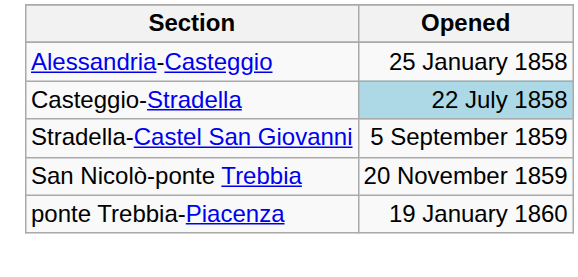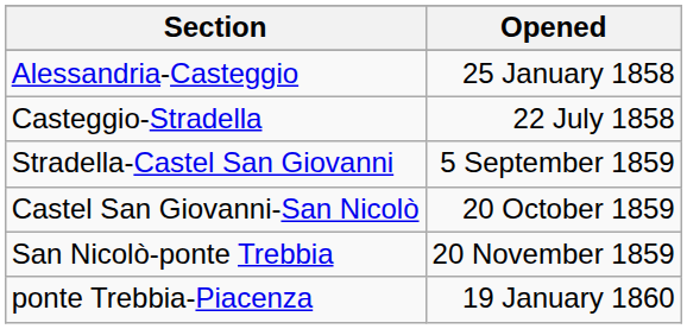 <table class="wikitable" style="float:right">
 <tr>
 </tr>
 <tr style="background:#efefef;">
 <th>Section</th>
 <th>Opened</th>
 </tr>
 <tr>
 </tr>
 <tr>
 <td align="left"><a href='#'>Alessandria</a>-<a href='#'>Casteggio</a></td>
 <td align="right">25 January 1858</td>
 </tr>
 <tr>
 <td align="left">Casteggio-<a href='#'>Stradella</a></td>
-<td align="right" style="background: lightblue;">22 July 1858</td>
+<td align="right">22 July 1858</td>
 </tr>
 <tr>
 <td align="left">Stradella-<a href='#'>Castel San Giovanni</a></td>
 <td align="right">5 September 1859</td>
+</tr>
+<tr>
+<td align="left">Castel San Giovanni-<a href='#'>San Nicolò</a></td>
+<td align="right">20 October 1859</td>
 </tr>
 <tr>
 <td align="left">San Nicolò-ponte <a href='#'>Trebbia</a></td>
 <td align="right">20 November 1859</td>
 </tr>
 <tr>
 <td align="left">ponte Trebbia-<a href='#'>Piacenza</a></td>
 <td align="right">19 January 1860</td>
 </tr>
 </table>
